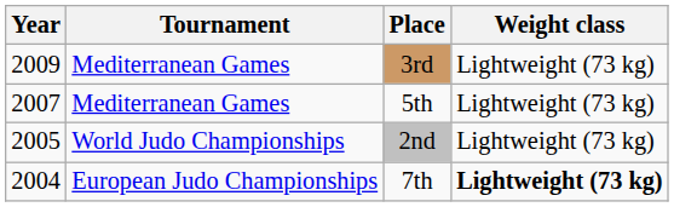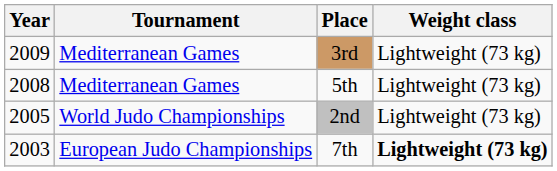 <table class=wikitable>
 <tr>
 <th>Year</th>
 <th>Tournament</th>
 <th>Place</th>
 <th>Weight class</th>
 </tr>
 <tr>
 <td>2009</td>
 <td><a href='#'>Mediterranean Games</a></td>
 <td bgcolor="cc9966" align="center">3rd</td>
 <td>Lightweight (73 kg)</td>
 </tr>
 <tr>
-<td>2007</td>
+<td>2008</td>
 <td><a href='#'>Mediterranean Games</a></td>
 <td align="center">5th</td>
 <td>Lightweight (73 kg)</td>
 </tr>
 <tr>
 <td>2005</td>
 <td><a href='#'>World Judo Championships</a></td>
 <td bgcolor="silver" align="center">2nd</td>
 <td>Lightweight (73 kg)</td>
 </tr>
 <tr>
-<td>2004</td>
+<td>2003</td>
 <td><a href='#'>European Judo Championships</a></td>
 <td align="center">7th</td>
 <td><strong>Lightweight (73 kg)</strong></td>
 </tr>
 </table>
